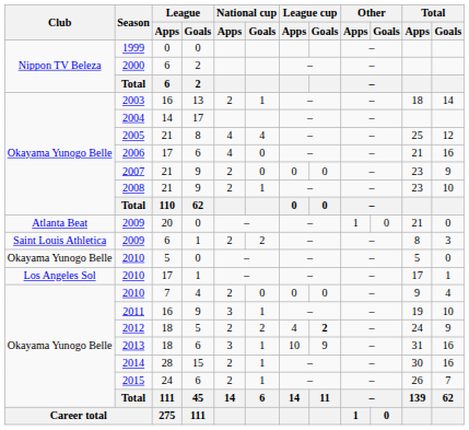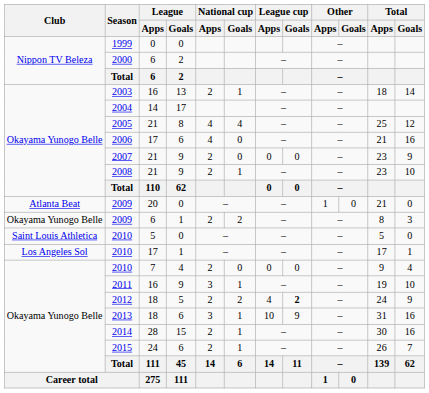 <table class="wikitable" style="text-align:center">
 <tr>
 <th rowspan="2">Club</th>
 <th rowspan="2">Season</th>
 <th colspan="2">League</th>
 <th colspan="2">National cup</th>
 <th colspan="2">League cup</th>
 <th colspan="2">Other</th>
 <th colspan="2">Total</th>
 </tr>
 <tr>
 <th>Apps</th>
 <th>Goals</th>
 <th>Apps</th>
 <th>Goals</th>
 <th>Apps</th>
 <th>Goals</th>
 <th>Apps</th>
 <th>Goals</th>
 <th>Apps</th>
 <th>Goals</th>
 </tr>
 <tr>
 <td rowspan="3"><a href='#'>Nippon TV Beleza</a></td>
 <td><a href='#'>1999</a></td>
 <td>0</td>
 <td>0</td>
 <td></td>
 <td></td>
 <td></td>
 <td></td>
 <td colspan="2">–</td>
 <td></td>
 <td></td>
 </tr>
 <tr>
 <td><a href='#'>2000</a></td>
 <td>6</td>
 <td>2</td>
 <td></td>
 <td></td>
 <td colspan="2">–</td>
 <td colspan="2">–</td>
 <td></td>
 <td></td>
 </tr>
 <tr>
 <th colspan="1">Total</th>
 <th>6</th>
 <th>2</th>
 <th></th>
 <th></th>
 <th></th>
 <th></th>
 <th colspan="2">–</th>
 <th></th>
 <th></th>
 </tr>
 <tr>
 <td rowspan="7"><a href='#'>Okayama Yunogo Belle</a></td>
 <td><a href='#'>2003</a></td>
 <td>16</td>
 <td>13</td>
 <td>2</td>
 <td>1</td>
 <td colspan="2">–</td>
 <td colspan="2">–</td>
 <td>18</td>
 <td>14</td>
 </tr>
 <tr>
 <td><a href='#'>2004</a></td>
 <td>14</td>
 <td>17</td>
 <td></td>
 <td></td>
 <td colspan="2">–</td>
 <td colspan="2">–</td>
 <td></td>
 <td></td>
 </tr>
 <tr>
 <td><a href='#'>2005</a></td>
 <td>21</td>
 <td>8</td>
 <td>4</td>
 <td>4</td>
 <td colspan="2">–</td>
 <td colspan="2">–</td>
 <td>25</td>
 <td>12</td>
 </tr>
 <tr>
 <td><a href='#'>2006</a></td>
 <td>17</td>
 <td>6</td>
 <td>4</td>
 <td>0</td>
 <td colspan="2">–</td>
 <td colspan="2">–</td>
 <td>21</td>
 <td>16</td>
 </tr>
 <tr>
 <td><a href='#'>2007</a></td>
 <td>21</td>
 <td>9</td>
 <td>2</td>
 <td>0</td>
 <td>0</td>
 <td>0</td>
 <td colspan="2">–</td>
 <td>23</td>
 <td>9</td>
 </tr>
 <tr>
 <td><a href='#'>2008</a></td>
 <td>21</td>
 <td>9</td>
 <td>2</td>
 <td>1</td>
 <td colspan="2">–</td>
 <td colspan="2">–</td>
 <td>23</td>
 <td>10</td>
 </tr>
 <tr>
 <th colspan="1">Total</th>
 <th>110</th>
 <th>62</th>
 <th></th>
 <th></th>
 <th>0</th>
 <th>0</th>
 <th colspan="2">–</th>
 <th></th>
 <th></th>
 </tr>
 <tr>
 <td><a href='#'>Atlanta Beat</a></td>
 <td><a href='#'>2009</a></td>
 <td>20</td>
 <td>0</td>
 <td colspan="2">–</td>
 <td colspan="2">–</td>
 <td>1</td>
 <td>0</td>
 <td>21</td>
 <td>0</td>
 </tr>
 <tr>
-<td><a href='#'>Saint Louis Athletica</a></td>
+<td>Okayama Yunogo Belle</td>
 <td><a href='#'>2009</a></td>
 <td>6</td>
 <td>1</td>
 <td>2</td>
 <td>2</td>
 <td colspan="2">–</td>
 <td colspan="2">–</td>
 <td>8</td>
 <td>3</td>
 </tr>
 <tr>
-<td>Okayama Yunogo Belle</td>
+<td><a href='#'>Saint Louis Athletica</a></td>
 <td><a href='#'>2010</a></td>
 <td>5</td>
 <td>0</td>
 <td colspan="2">–</td>
 <td colspan="2">–</td>
 <td colspan="2">–</td>
 <td>5</td>
 <td>0</td>
 </tr>
 <tr>
 <td><a href='#'>Los Angeles Sol</a></td>
 <td><a href='#'>2010</a></td>
 <td>17</td>
 <td>1</td>
 <td colspan="2">–</td>
 <td colspan="2">–</td>
 <td colspan="2">–</td>
 <td>17</td>
 <td>1</td>
 </tr>
 <tr>
 <td rowspan="7">Okayama Yunogo Belle</td>
 <td><a href='#'>2010</a></td>
 <td>7</td>
 <td>4</td>
 <td>2</td>
 <td>0</td>
 <td>0</td>
 <td>0</td>
 <td colspan="2">–</td>
 <td>9</td>
 <td>4</td>
 </tr>
 <tr>
 <td><a href='#'>2011</a></td>
 <td>16</td>
 <td>9</td>
 <td>3</td>
 <td>1</td>
 <td colspan="2">–</td>
 <td colspan="2">–</td>
 <td>19</td>
 <td>10</td>
 </tr>
 <tr>
 <td><a href='#'>2012</a></td>
 <td>18</td>
 <td>5</td>
 <td>2</td>
 <td>2</td>
 <td>4</td>
 <td><strong>2</strong></td>
 <td colspan="2">–</td>
 <td>24</td>
 <td>9</td>
 </tr>
 <tr>
 <td><a href='#'>2013</a></td>
 <td>18</td>
 <td>6</td>
 <td>3</td>
 <td>1</td>
 <td>10</td>
 <td>9</td>
 <td colspan="2">–</td>
 <td>31</td>
 <td>16</td>
 </tr>
 <tr>
 <td><a href='#'>2014</a></td>
 <td>28</td>
 <td>15</td>
 <td>2</td>
 <td>1</td>
 <td colspan="2">–</td>
 <td colspan="2">–</td>
 <td>30</td>
 <td>16</td>
 </tr>
 <tr>
 <td><a href='#'>2015</a></td>
 <td>24</td>
 <td>6</td>
 <td>2</td>
 <td>1</td>
 <td colspan="2">–</td>
 <td colspan="2">–</td>
 <td>26</td>
 <td>7</td>
 </tr>
 <tr>
 <th colspan="1">Total</th>
 <th>111</th>
 <th>45</th>
 <th>14</th>
 <th>6</th>
 <th>14</th>
 <th>11</th>
 <th colspan="2">–</th>
 <th>139</th>
 <th>62</th>
 </tr>
 <tr>
 <th colspan="2">Career total</th>
 <th>275</th>
 <th>111</th>
 <th></th>
 <th></th>
 <th></th>
 <th></th>
 <th>1</th>
 <th>0</th>
 <th></th>
 <th></th>
 </tr>
 </table>
